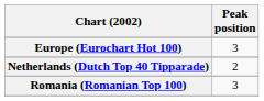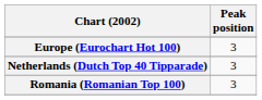 <table class="wikitable sortable plainrowheaders" style="text-align:center">
 <tr>
 <th scope="col">Chart (2002)</th>
 <th scope="col">Peak<br>position</th>
 </tr>
 <tr>
 </tr>
 <tr>
 </tr>
 <tr>
 </tr>
 <tr>
 </tr>
 <tr>
 </tr>
 <tr>
 </tr>
 <tr>
 <th scope="row">Europe (<a href='#'>Eurochart Hot 100</a>)</th>
 <td>3</td>
 </tr>
 <tr>
 </tr>
 <tr>
 </tr>
 <tr>
 </tr>
 <tr>
 </tr>
 <tr>
 </tr>
 <tr>
 </tr>
 <tr>
 <th scope="row">Netherlands (<a href='#'>Dutch Top 40 Tipparade</a>)</th>
-<td align="center">2</td>
+<td align="center">3</td>
 </tr>
 <tr>
 </tr>
 <tr>
 </tr>
 <tr>
 </tr>
 <tr>
 <th scope="row">Romania (<a href='#'>Romanian Top 100</a>)</th>
 <td>3</td>
 </tr>
 <tr>
 </tr>
 <tr>
 </tr>
 <tr>
 </tr>
 <tr>
 </tr>
 <tr>
 </tr>
 <tr>
 </tr>
 <tr>
 </tr>
 <tr>
 </tr>
 <tr>
 </tr>
 </table>
